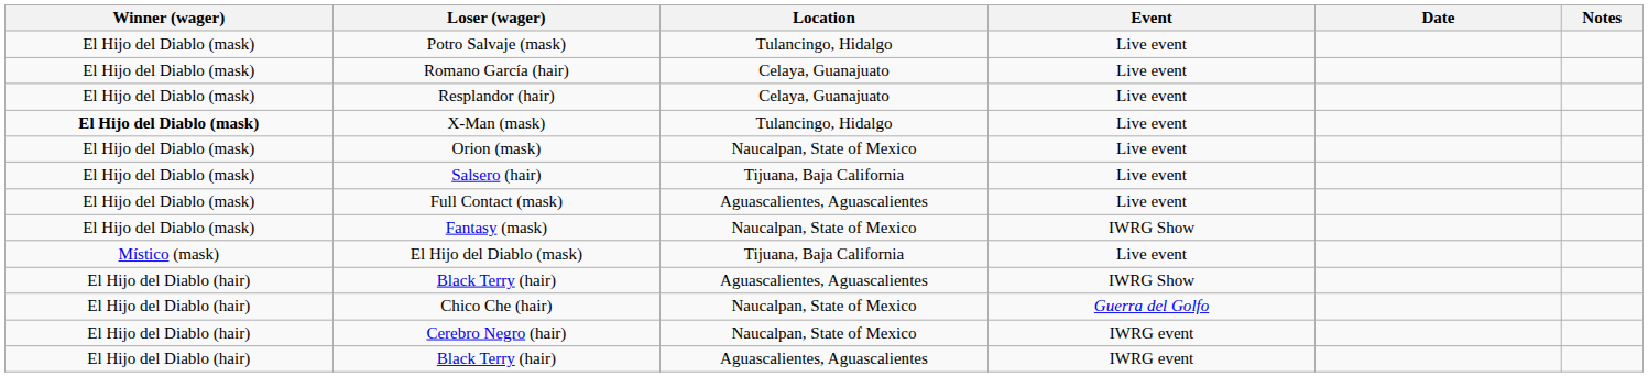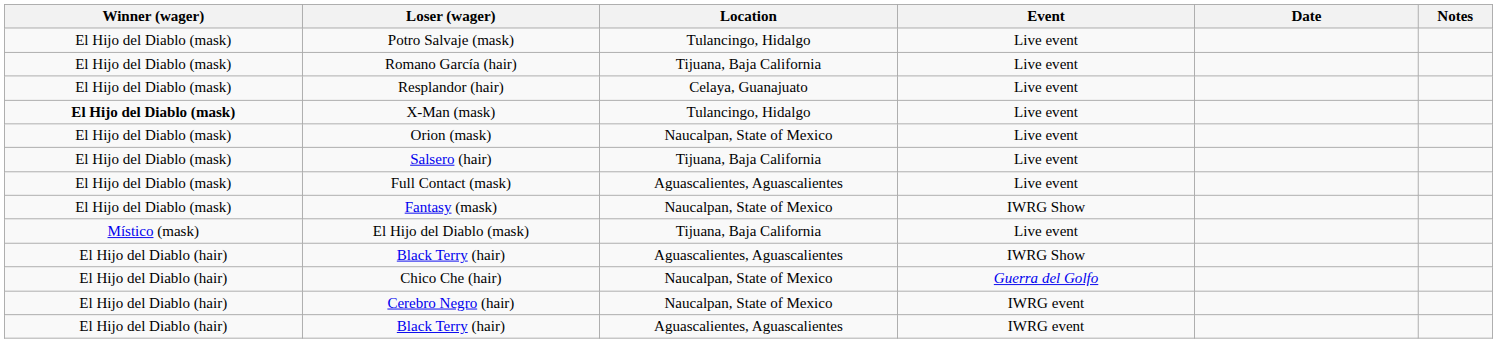 <table class="wikitable sortable" width=100%  style="text-align: center">
 <tr>
 <th width=20% scope="col">Winner (wager)</th>
 <th width=20% scope="col">Loser (wager)</th>
 <th width=20% scope="col">Location</th>
 <th width=20% scope="col">Event</th>
 <th width=15% scope="col">Date</th>
 <th class="unsortable" width=5% scope="col">Notes</th>
 </tr>
 <tr>
 <td>El Hijo del Diablo (mask)</td>
 <td>Potro Salvaje (mask)</td>
 <td>Tulancingo, Hidalgo</td>
 <td>Live event</td>
 <td></td>
 <td></td>
 </tr>
 <tr>
 <td>El Hijo del Diablo (mask)</td>
 <td>Romano García (hair)</td>
-<td>Celaya, Guanajuato</td>
+<td>Tijuana, Baja California</td>
 <td>Live event</td>
 <td></td>
 <td></td>
 </tr>
 <tr>
 <td>El Hijo del Diablo (mask)</td>
 <td>Resplandor (hair)</td>
 <td>Celaya, Guanajuato</td>
 <td>Live event</td>
 <td></td>
 <td></td>
 </tr>
 <tr>
 <td><strong>El Hijo del Diablo (mask)</strong></td>
 <td>X-Man (mask)</td>
 <td>Tulancingo, Hidalgo</td>
 <td>Live event</td>
 <td></td>
 <td></td>
 </tr>
 <tr>
 <td>El Hijo del Diablo (mask)</td>
 <td>Orion (mask)</td>
 <td>Naucalpan, State of Mexico</td>
 <td>Live event</td>
 <td></td>
 <td></td>
 </tr>
 <tr>
 <td>El Hijo del Diablo (mask)</td>
 <td><a href='#'>Salsero</a> (hair)</td>
 <td>Tijuana, Baja California</td>
 <td>Live event</td>
 <td></td>
 <td></td>
 </tr>
 <tr>
 <td>El Hijo del Diablo (mask)</td>
 <td>Full Contact (mask)</td>
 <td>Aguascalientes, Aguascalientes</td>
 <td>Live event</td>
 <td></td>
 <td></td>
 </tr>
 <tr>
 <td>El Hijo del Diablo (mask)</td>
 <td><a href='#'>Fantasy</a> (mask)</td>
 <td>Naucalpan, State of Mexico</td>
 <td>IWRG Show</td>
 <td></td>
 <td></td>
 </tr>
 <tr>
 <td><a href='#'>Místico</a> (mask)</td>
 <td>El Hijo del Diablo (mask)</td>
 <td>Tijuana, Baja California</td>
 <td>Live event</td>
 <td></td>
 <td></td>
 </tr>
 <tr>
 <td>El Hijo del Diablo (hair)</td>
 <td><a href='#'>Black Terry</a> (hair)</td>
 <td>Aguascalientes, Aguascalientes</td>
 <td>IWRG Show</td>
 <td></td>
 <td></td>
 </tr>
 <tr>
 <td>El Hijo del Diablo (hair)</td>
 <td>Chico Che (hair)</td>
 <td>Naucalpan, State of Mexico</td>
 <td><em><a href='#'>Guerra del Golfo</a></em></td>
 <td></td>
 <td></td>
 </tr>
 <tr>
 <td>El Hijo del Diablo (hair)</td>
 <td><a href='#'>Cerebro Negro</a> (hair)</td>
 <td>Naucalpan, State of Mexico</td>
 <td>IWRG event</td>
 <td></td>
 <td></td>
 </tr>
 <tr>
 <td>El Hijo del Diablo (hair)</td>
 <td><a href='#'>Black Terry</a> (hair)</td>
 <td>Aguascalientes, Aguascalientes</td>
 <td>IWRG event</td>
 <td></td>
 <td></td>
 </tr>
 </table>
